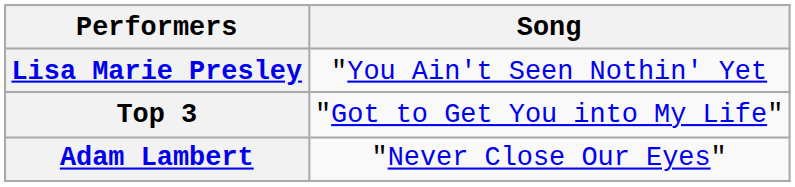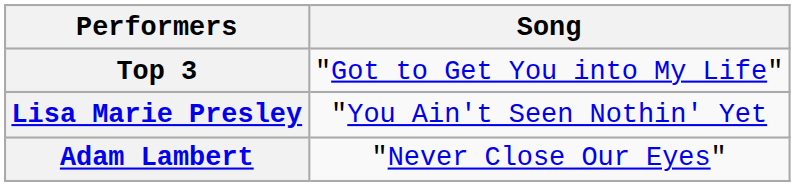 <table class="wikitable unsortable" style="text-align:center;">
 <tr>
 <th scope="col">Performers</th>
 <th scope="col">Song</th>
 </tr>
 <tr>
+<th scope="row">Top 3</th>
+<td>"<a href='#'>Got to Get You into My Life</a>"</td>
+</tr>
+<tr>
 <th scope="row"><a href='#'>Lisa Marie Presley</a></th>
 <td>"<a href='#'>You Ain't Seen Nothin' Yet</a></td>
-</tr>
-<tr>
-<th scope="row">Top 3</th>
-<td>"<a href='#'>Got to Get You into My Life</a>"</td>
 </tr>
 <tr>
 <th scope="row"><a href='#'>Adam Lambert</a></th>
 <td>"<a href='#'>Never Close Our Eyes</a>"</td>
 </tr>
 </table>
